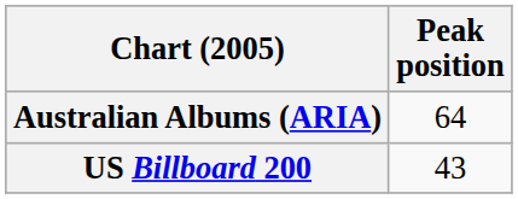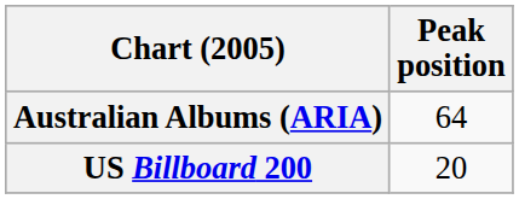 <table class="wikitable sortable plainrowheaders" style="text-align:center">
 <tr>
 <th scope="col">Chart (2005)</th>
 <th scope="col">Peak<br>position</th>
 </tr>
 <tr>
 <th scope="row">Australian Albums (<a href='#'>ARIA</a>)</th>
 <td>64</td>
 </tr>
 <tr>
 <th scope="row">US <a href='#'><em>Billboard</em> 200</a></th>
-<td>43</td>
+<td>20</td>
 </tr>
 </table>
